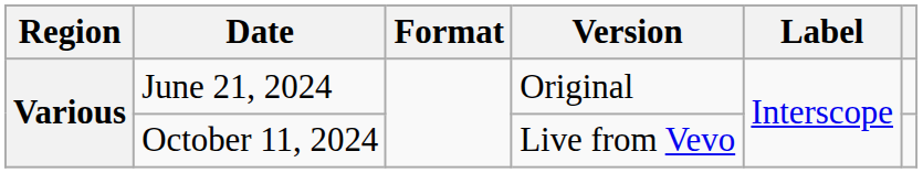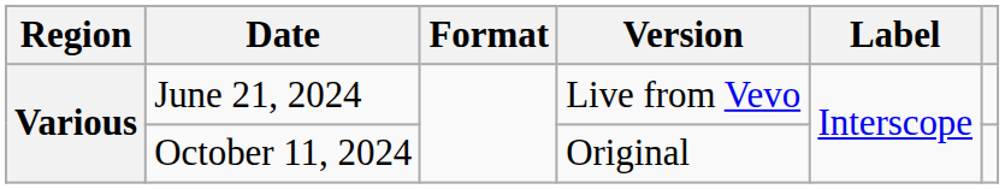 <table class="wikitable plainrowheaders">
 <tr>
 <th scope="col">Region</th>
 <th scope="col">Date</th>
 <th scope="col">Format</th>
 <th scope="col">Version</th>
 <th scope="col">Label</th>
 <th scope="col"></th>
 </tr>
 <tr>
 <th rowspan="2" scope="row">Various</th>
 <td>June 21, 2024</td>
 <td rowspan="2"></td>
-<td>Original</td>
+<td>Live from <a href='#'>Vevo</a></td>
 <td rowspan="2"><a href='#'>Interscope</a></td>
 <td style="text-align:center"></td>
 </tr>
 <tr>
 <td>October 11, 2024</td>
-<td>Live from <a href='#'>Vevo</a></td>
+<td>Original</td>
 <td style="text-align:center;"></td>
 </tr>
 </table>
